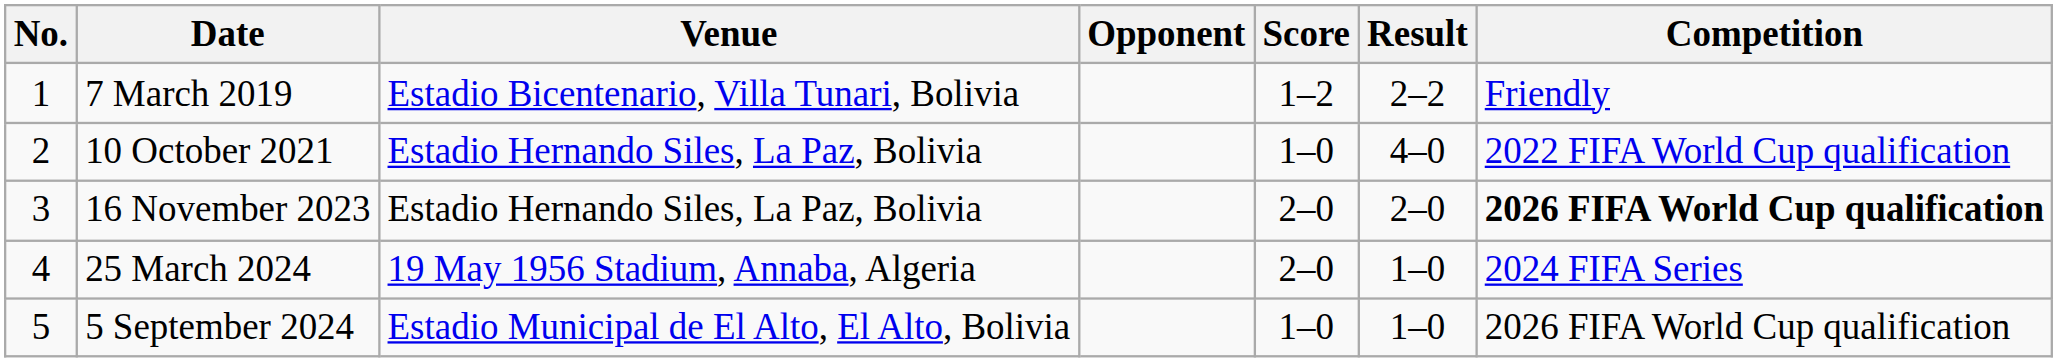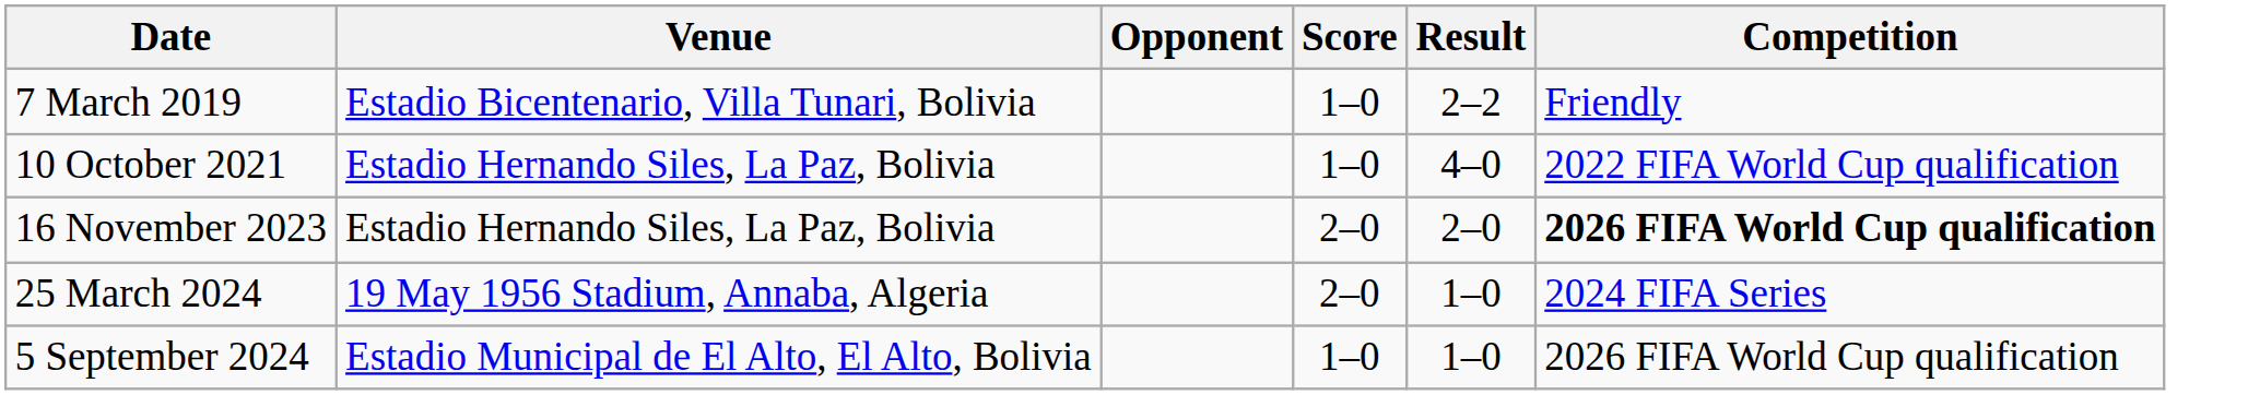 <table class="wikitable sortable">
 <tr>
-<th scope="col">No.</th>
 <th scope="col">Date</th>
 <th scope="col">Venue</th>
 <th scope="col">Opponent</th>
 <th scope="col">Score</th>
 <th scope="col">Result</th>
 <th scope="col">Competition</th>
 </tr>
 <tr>
-<td style="text-align:center">1</td>
 <td>7 March 2019</td>
 <td><a href='#'>Estadio Bicentenario</a>, <a href='#'>Villa Tunari</a>, Bolivia</td>
 <td></td>
-<td style="text-align:center">1–2</td>
+<td style="text-align:center">1–0</td>
 <td style="text-align:center">2–2</td>
 <td><a href='#'>Friendly</a></td>
 </tr>
 <tr>
-<td style="text-align:center">2</td>
 <td>10 October 2021</td>
 <td><a href='#'>Estadio Hernando Siles</a>, <a href='#'>La Paz</a>, Bolivia</td>
 <td></td>
 <td style="text-align:center">1–0</td>
 <td style="text-align:center">4–0</td>
 <td><a href='#'>2022 FIFA World Cup qualification</a></td>
 </tr>
 <tr>
-<td style="text-align:center">3</td>
 <td>16 November 2023</td>
 <td>Estadio Hernando Siles, La Paz, Bolivia</td>
 <td></td>
 <td style="text-align:center">2–0</td>
 <td style="text-align:center">2–0</td>
 <td><strong>2026 FIFA World Cup qualification</strong></td>
 </tr>
 <tr>
-<td style="text-align:center">4</td>
 <td>25 March 2024</td>
 <td><a href='#'>19 May 1956 Stadium</a>, <a href='#'>Annaba</a>, Algeria</td>
 <td></td>
 <td style="text-align:center">2–0</td>
 <td style="text-align:center">1–0</td>
 <td><a href='#'>2024 FIFA Series</a></td>
 </tr>
 <tr>
-<td style="text-align:center">5</td>
 <td>5 September 2024</td>
 <td><a href='#'>Estadio Municipal de El Alto</a>, <a href='#'>El Alto</a>, Bolivia</td>
 <td></td>
 <td style="text-align:center">1–0</td>
 <td style="text-align:center">1–0</td>
 <td>2026 FIFA World Cup qualification</td>
 </tr>
 </table>
